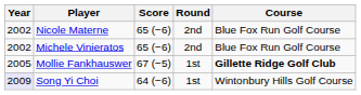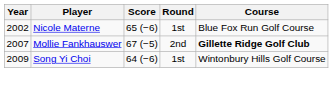 <table class="wikitable">
 <tr>
 <th>Year</th>
 <th>Player</th>
 <th>Score</th>
 <th>Round</th>
 <th>Course</th>
 </tr>
 <tr>
 <td>2002</td>
 <td><a href='#'>Nicole Materne</a></td>
 <td>65 (−6)</td>
-<td align=center>2nd</td>
+<td align=center>1st</td>
 <td>Blue Fox Run Golf Course</td>
 </tr>
 <tr>
-<td>2002</td>
-<td><a href='#'>Michele Vinieratos</a></td>
-<td>65 (−6)</td>
-<td align=center>2nd</td>
-<td>Blue Fox Run Golf Course</td>
-</tr>
-<tr>
-<td>2005</td>
+<td>2007</td>
 <td><a href='#'>Mollie Fankhauswer</a></td>
 <td>67 (−5)</td>
-<td align=center>1st</td>
+<td align=center>2nd</td>
 <td><strong>Gillette Ridge Golf Club</strong></td>
 </tr>
 <tr>
-<td style="background: lavender;">2009</td>
+<td>2009</td>
 <td><a href='#'>Song Yi Choi</a></td>
 <td>64 (−6)</td>
 <td align=center>1st</td>
 <td>Wintonbury Hills Golf Course</td>
 </tr>
 </table>
